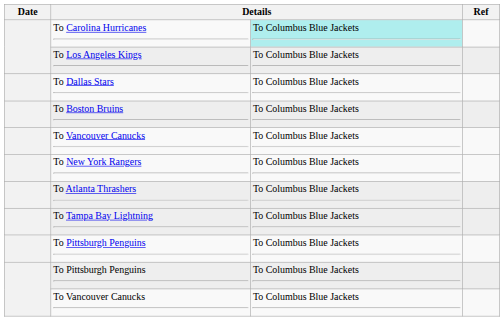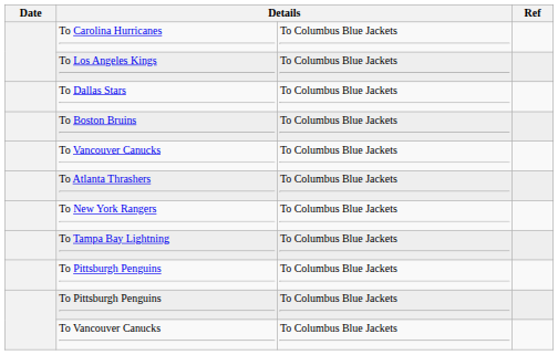 <table class="wikitable plainrowheaders" style="width: 50em;">
 <tr>
 <th scope="col">Date</th>
 <th scope="col" colspan="2">Details</th>
 <th scope="col">Ref</th>
 </tr>
 <tr>
 <th scope="row" rowspan=2></th>
 <td valign="top">To <a href='#'>Carolina Hurricanes</a> <hr></td>
-<td valign="top" style="background: paleturquoise;">To Columbus Blue Jackets <hr></td>
+<td valign="top">To Columbus Blue Jackets <hr></td>
 <td></td>
 </tr>
 <tr bgcolor="#eeeeee">
 <td valign="top">To <a href='#'>Los Angeles Kings</a> <hr></td>
 <td valign="top">To Columbus Blue Jackets <hr></td>
 <td></td>
 </tr>
 <tr>
 <th scope="row"></th>
 <td valign="top">To <a href='#'>Dallas Stars</a> <hr></td>
 <td valign="top">To Columbus Blue Jackets <hr></td>
 <td></td>
 </tr>
 <tr bgcolor="#eeeeee">
 <th scope="row"></th>
 <td valign="top">To <a href='#'>Boston Bruins</a> <hr></td>
 <td valign="top">To Columbus Blue Jackets <hr></td>
 <td></td>
 </tr>
 <tr>
 <th scope="row"></th>
 <td valign="top">To <a href='#'>Vancouver Canucks</a> <hr></td>
 <td valign="top">To Columbus Blue Jackets <hr></td>
 <td></td>
 </tr>
+<tr bgcolor="#eeeeee">
+<th scope="row"></th>
+<td valign="top">To <a href='#'>Atlanta Thrashers</a> <hr></td>
+<td valign="top">To Columbus Blue Jackets <hr></td>
+<td></td>
+</tr>
 <tr>
 <th scope="row"></th>
 <td valign="top">To <a href='#'>New York Rangers</a> <hr></td>
-<td valign="top">To Columbus Blue Jackets <hr></td>
-<td></td>
-</tr>
-<tr bgcolor="#eeeeee">
-<th scope="row"></th>
-<td valign="top">To <a href='#'>Atlanta Thrashers</a> <hr></td>
 <td valign="top">To Columbus Blue Jackets <hr></td>
 <td></td>
 </tr>
 <tr bgcolor="#eeeeee">
 <th scope="row"></th>
 <td valign="top">To <a href='#'>Tampa Bay Lightning</a> <hr></td>
 <td valign="top">To Columbus Blue Jackets <hr></td>
 <td></td>
 </tr>
 <tr>
 <th scope="row"></th>
 <td valign="top">To <a href='#'>Pittsburgh Penguins</a> <hr></td>
 <td valign="top">To Columbus Blue Jackets <hr></td>
 <td></td>
 </tr>
 <tr bgcolor="#eeeeee">
 <th scope="row" rowspan=2></th>
 <td valign="top">To Pittsburgh Penguins <hr></td>
 <td valign="top">To Columbus Blue Jackets <hr></td>
 <td></td>
 </tr>
 <tr>
 <td valign="top">To Vancouver Canucks <hr></td>
 <td valign="top">To Columbus Blue Jackets <hr></td>
 <td></td>
 </tr>
 </table>
